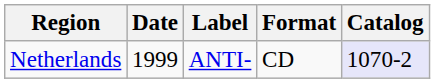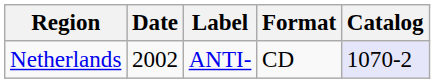 <table class="wikitable">
 <tr>
 <th>Region</th>
 <th>Date</th>
 <th>Label</th>
 <th>Format</th>
 <th>Catalog</th>
 </tr>
 <tr>
 <td><a href='#'>Netherlands</a></td>
-<td>1999</td>
+<td>2002</td>
 <td><a href='#'>ANTI-</a></td>
 <td>CD</td>
 <td style="background: lavender;">1070-2</td>
 </tr>
 </table>
